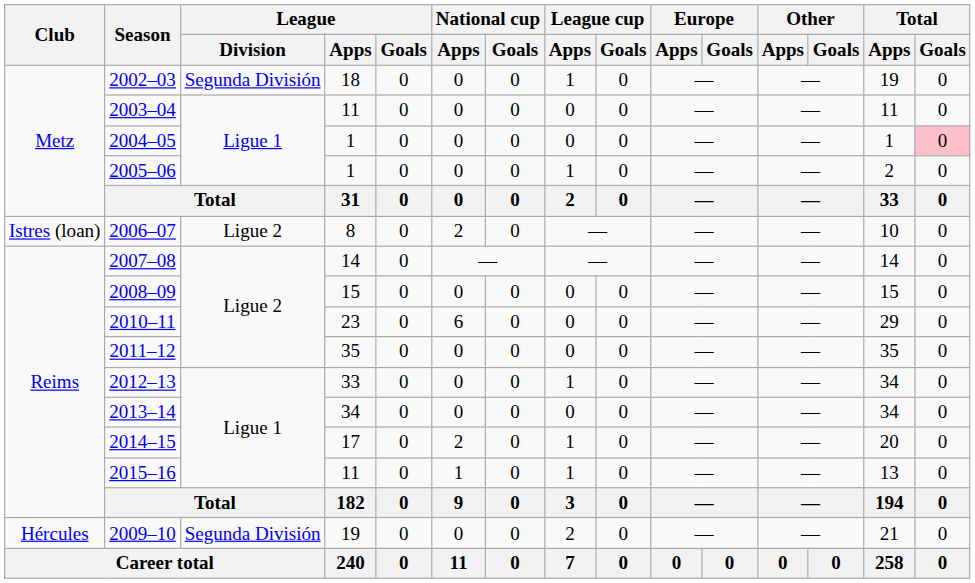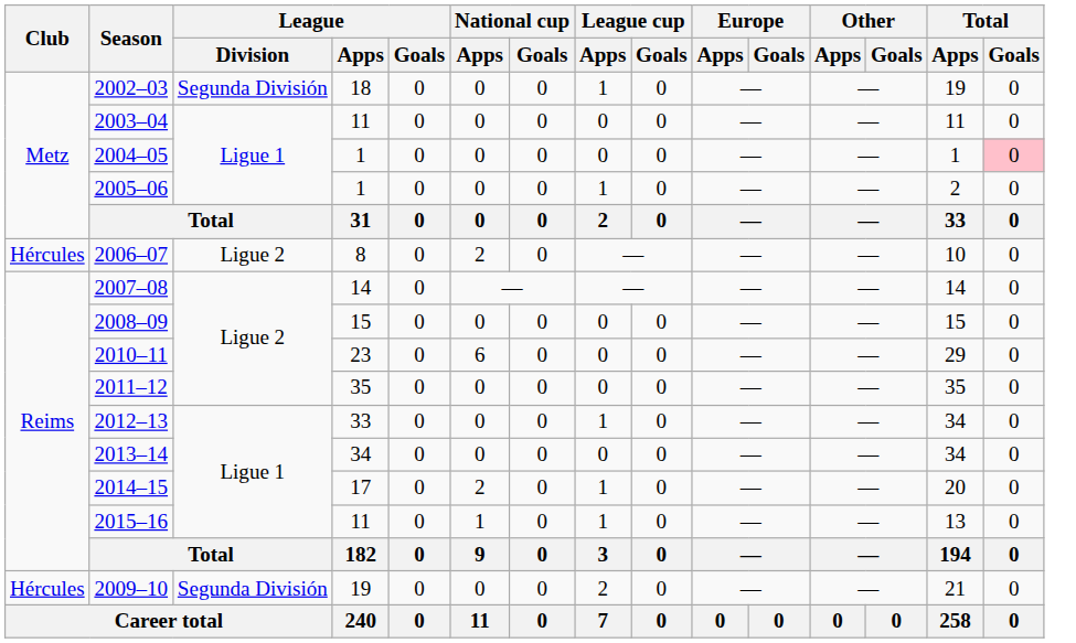 <table class="wikitable" style="text-align:center">
 <tr>
 <th rowspan="2">Club</th>
 <th rowspan="2">Season</th>
 <th colspan="3">League</th>
 <th colspan="2">National cup</th>
 <th colspan="2">League cup</th>
 <th colspan="2">Europe</th>
 <th colspan="2">Other</th>
 <th colspan="2">Total</th>
 </tr>
 <tr>
 <th>Division</th>
 <th>Apps</th>
 <th>Goals</th>
 <th>Apps</th>
 <th>Goals</th>
 <th>Apps</th>
 <th>Goals</th>
 <th>Apps</th>
 <th>Goals</th>
 <th>Apps</th>
 <th>Goals</th>
 <th>Apps</th>
 <th>Goals</th>
 </tr>
 <tr>
 <td rowspan="5"><a href='#'>Metz</a></td>
 <td><a href='#'>2002–03</a></td>
 <td><a href='#'>Segunda División</a></td>
 <td>18</td>
 <td>0</td>
 <td>0</td>
 <td>0</td>
 <td>1</td>
 <td>0</td>
 <td colspan="2">—</td>
 <td colspan="2">—</td>
 <td>19</td>
 <td>0</td>
 </tr>
 <tr>
 <td><a href='#'>2003–04</a></td>
 <td rowspan="3"><a href='#'>Ligue 1</a></td>
 <td>11</td>
 <td>0</td>
 <td>0</td>
 <td>0</td>
 <td>0</td>
 <td>0</td>
 <td colspan="2">—</td>
 <td colspan="2">—</td>
 <td>11</td>
 <td>0</td>
 </tr>
 <tr>
 <td><a href='#'>2004–05</a></td>
 <td>1</td>
 <td>0</td>
 <td>0</td>
 <td>0</td>
 <td>0</td>
 <td>0</td>
 <td colspan="2">—</td>
 <td colspan="2">—</td>
 <td>1</td>
 <td style="background: pink;">0</td>
 </tr>
 <tr>
 <td><a href='#'>2005–06</a></td>
 <td>1</td>
 <td>0</td>
 <td>0</td>
 <td>0</td>
 <td>1</td>
 <td>0</td>
 <td colspan="2">—</td>
 <td colspan="2">—</td>
 <td>2</td>
 <td>0</td>
 </tr>
 <tr>
 <th colspan="2">Total</th>
 <th>31</th>
 <th>0</th>
 <th>0</th>
 <th>0</th>
 <th>2</th>
 <th>0</th>
 <th colspan="2">—</th>
 <th colspan="2">—</th>
 <th>33</th>
 <th>0</th>
 </tr>
 <tr>
-<td><a href='#'>Istres</a> (loan)</td>
+<td><a href='#'>Hércules</a></td>
 <td><a href='#'>2006–07</a></td>
 <td>Ligue 2</td>
 <td>8</td>
 <td>0</td>
 <td>2</td>
 <td>0</td>
 <td colspan="2">—</td>
 <td colspan="2">—</td>
 <td colspan="2">—</td>
 <td>10</td>
 <td>0</td>
 </tr>
 <tr>
 <td rowspan="9"><a href='#'>Reims</a></td>
 <td><a href='#'>2007–08</a></td>
 <td rowspan="4">Ligue 2</td>
 <td>14</td>
 <td>0</td>
 <td colspan="2">—</td>
 <td colspan="2">—</td>
 <td colspan="2">—</td>
 <td colspan="2">—</td>
 <td>14</td>
 <td>0</td>
 </tr>
 <tr>
 <td><a href='#'>2008–09</a></td>
 <td>15</td>
 <td>0</td>
 <td>0</td>
 <td>0</td>
 <td>0</td>
 <td>0</td>
 <td colspan="2">—</td>
 <td colspan="2">—</td>
 <td>15</td>
 <td>0</td>
 </tr>
 <tr>
 <td><a href='#'>2010–11</a></td>
 <td>23</td>
 <td>0</td>
 <td>6</td>
 <td>0</td>
 <td>0</td>
 <td>0</td>
 <td colspan="2">—</td>
 <td colspan="2">—</td>
 <td>29</td>
 <td>0</td>
 </tr>
 <tr>
 <td><a href='#'>2011–12</a></td>
 <td>35</td>
 <td>0</td>
 <td>0</td>
 <td>0</td>
 <td>0</td>
 <td>0</td>
 <td colspan="2">—</td>
 <td colspan="2">—</td>
 <td>35</td>
 <td>0</td>
 </tr>
 <tr>
 <td><a href='#'>2012–13</a></td>
 <td rowspan="4">Ligue 1</td>
 <td>33</td>
 <td>0</td>
 <td>0</td>
 <td>0</td>
 <td>1</td>
 <td>0</td>
 <td colspan="2">—</td>
 <td colspan="2">—</td>
 <td>34</td>
 <td>0</td>
 </tr>
 <tr>
 <td><a href='#'>2013–14</a></td>
 <td>34</td>
 <td>0</td>
 <td>0</td>
 <td>0</td>
 <td>0</td>
 <td>0</td>
 <td colspan="2">—</td>
 <td colspan="2">—</td>
 <td>34</td>
 <td>0</td>
 </tr>
 <tr>
 <td><a href='#'>2014–15</a></td>
 <td>17</td>
 <td>0</td>
 <td>2</td>
 <td>0</td>
 <td>1</td>
 <td>0</td>
 <td colspan="2">—</td>
 <td colspan="2">—</td>
 <td>20</td>
 <td>0</td>
 </tr>
 <tr>
 <td><a href='#'>2015–16</a></td>
 <td>11</td>
 <td>0</td>
 <td>1</td>
 <td>0</td>
 <td>1</td>
 <td>0</td>
 <td colspan="2">—</td>
 <td colspan="2">—</td>
 <td>13</td>
 <td>0</td>
 </tr>
 <tr>
 <th colspan="2">Total</th>
 <th>182</th>
 <th>0</th>
 <th>9</th>
 <th>0</th>
 <th>3</th>
 <th>0</th>
 <th colspan="2">—</th>
 <th colspan="2">—</th>
 <th>194</th>
 <th>0</th>
 </tr>
 <tr>
 <td><a href='#'>Hércules</a></td>
 <td><a href='#'>2009–10</a></td>
 <td><a href='#'>Segunda División</a></td>
 <td>19</td>
 <td>0</td>
 <td>0</td>
 <td>0</td>
 <td>2</td>
 <td>0</td>
 <td colspan="2">—</td>
 <td colspan="2">—</td>
 <td>21</td>
 <td>0</td>
 </tr>
 <tr>
 <th colspan="3">Career total</th>
 <th>240</th>
 <th>0</th>
 <th>11</th>
 <th>0</th>
 <th>7</th>
 <th>0</th>
 <th>0</th>
 <th>0</th>
 <th>0</th>
 <th>0</th>
 <th>258</th>
 <th>0</th>
 </tr>
 </table>
